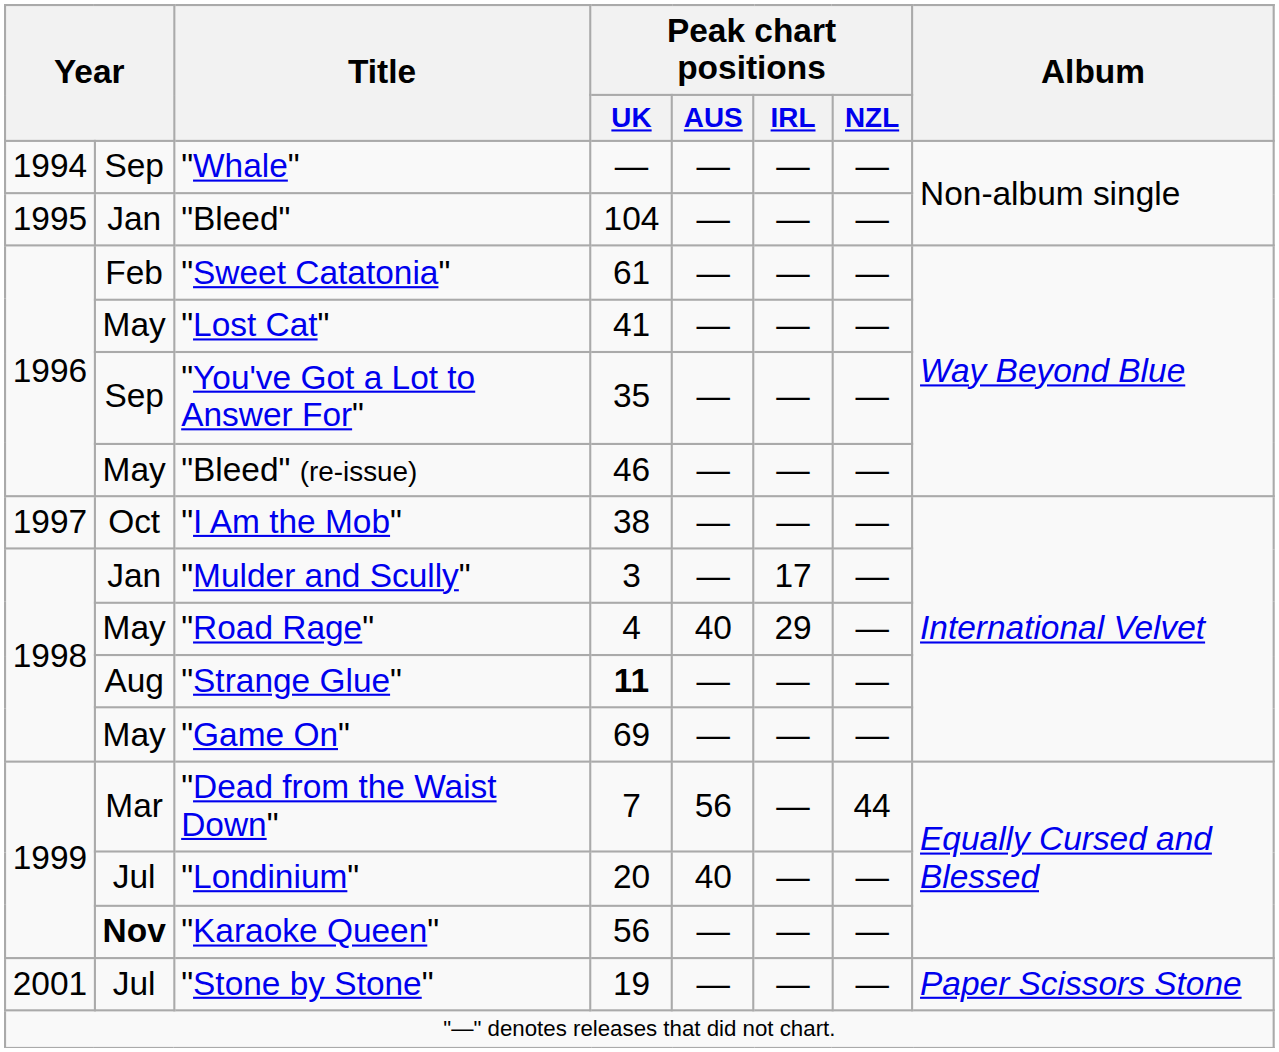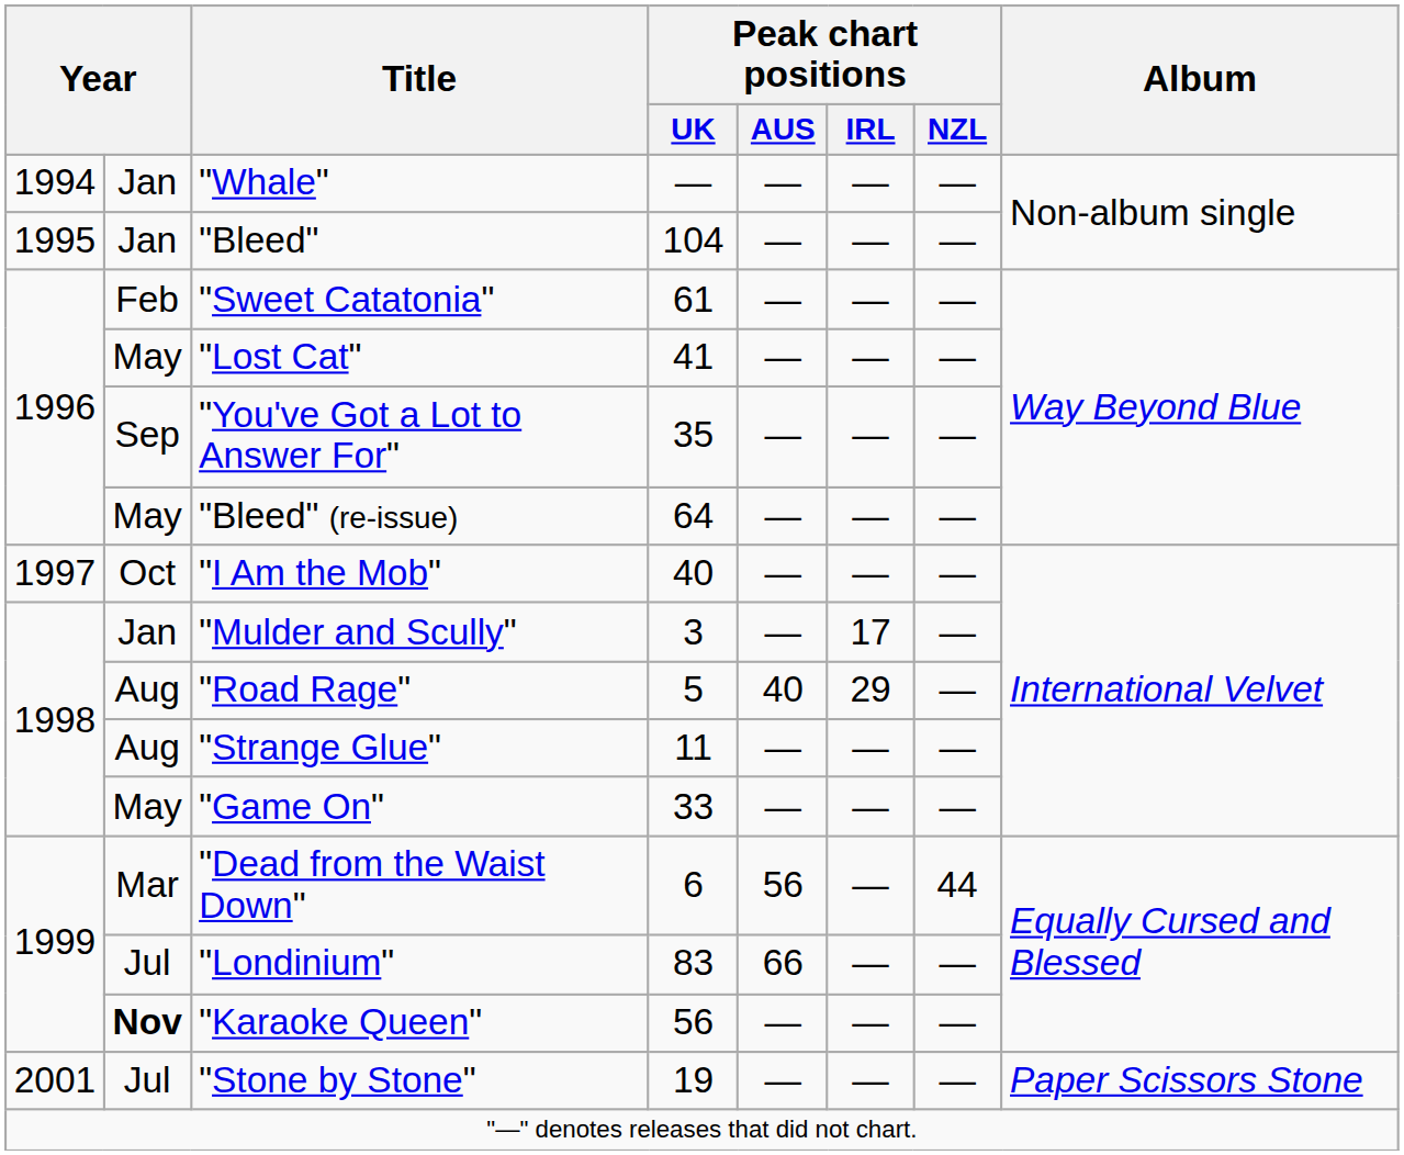 <table class="wikitable" style="text-align:center;">
 <tr>
 <th rowspan="2" colspan="2">Year</th>
 <th rowspan="2" style="width:240px;">Title</th>
 <th colspan="4">Peak chart positions</th>
 <th rowspan="2" style="width:200px;">Album</th>
 </tr>
 <tr style="font-size:smaller">
 <th width=35><a href='#'>UK</a><br></th>
 <th width=35><a href='#'>AUS</a><br></th>
 <th width=35><a href='#'>IRL</a><br></th>
 <th width=35><a href='#'>NZL</a><br></th>
 </tr>
 <tr>
 <td>1994</td>
-<td>Sep</td>
+<td>Jan</td>
 <td align="left">"<a href='#'>Whale</a>"</td>
 <td>—</td>
 <td>—</td>
 <td>—</td>
 <td>—</td>
 <td rowspan="2" style="text-align:left;">Non-album single</td>
 </tr>
 <tr>
 <td>1995</td>
 <td>Jan</td>
 <td align="left">"Bleed"</td>
 <td>104</td>
 <td>—</td>
 <td>—</td>
 <td>—</td>
 </tr>
 <tr>
 <td rowspan="4">1996</td>
 <td>Feb</td>
 <td align="left">"<a href='#'>Sweet Catatonia</a>"</td>
 <td>61</td>
 <td>—</td>
 <td>—</td>
 <td>—</td>
 <td rowspan="4" style="text-align:left;"><em><a href='#'>Way Beyond Blue</a></em></td>
 </tr>
 <tr>
 <td>May</td>
 <td align="left">"<a href='#'>Lost Cat</a>"</td>
 <td>41</td>
 <td>—</td>
 <td>—</td>
 <td>—</td>
 </tr>
 <tr>
 <td>Sep</td>
 <td align="left">"<a href='#'>You've Got a Lot to Answer For</a>"</td>
 <td>35</td>
 <td>—</td>
 <td>—</td>
 <td>—</td>
 </tr>
 <tr>
 <td>May</td>
 <td align="left">"Bleed" <small>(re-issue)</small></td>
-<td>46</td>
+<td>64</td>
 <td>—</td>
 <td>—</td>
 <td>—</td>
 </tr>
 <tr>
 <td>1997</td>
 <td>Oct</td>
 <td align="left">"<a href='#'>I Am the Mob</a>"</td>
-<td>38</td>
+<td>40</td>
 <td>—</td>
 <td>—</td>
 <td>—</td>
 <td rowspan="5" style="text-align:left;"><em><a href='#'>International Velvet</a></em></td>
 </tr>
 <tr>
 <td rowspan="4">1998</td>
 <td>Jan</td>
 <td align="left">"<a href='#'>Mulder and Scully</a>"</td>
 <td>3</td>
 <td>—</td>
 <td>17</td>
 <td>—</td>
 </tr>
 <tr>
-<td>May</td>
+<td>Aug</td>
 <td align="left">"<a href='#'>Road Rage</a>"</td>
-<td>4</td>
+<td>5</td>
 <td>40</td>
 <td>29</td>
 <td>—</td>
 </tr>
 <tr>
 <td>Aug</td>
 <td align="left">"<a href='#'>Strange Glue</a>"</td>
-<td><strong>11</strong></td>
+<td>11</td>
 <td>—</td>
 <td>—</td>
 <td>—</td>
 </tr>
 <tr>
 <td>May</td>
 <td align="left">"<a href='#'>Game On</a>"</td>
-<td>69</td>
+<td>33</td>
 <td>—</td>
 <td>—</td>
 <td>—</td>
 </tr>
 <tr>
 <td rowspan="3">1999</td>
 <td>Mar</td>
 <td align="left">"<a href='#'>Dead from the Waist Down</a>"</td>
-<td>7</td>
+<td>6</td>
 <td>56</td>
 <td>—</td>
 <td>44</td>
 <td rowspan="3" style="text-align:left;"><em><a href='#'>Equally Cursed and Blessed</a></em></td>
 </tr>
 <tr>
 <td>Jul</td>
 <td align="left">"<a href='#'>Londinium</a>"</td>
-<td>20</td>
-<td>40</td>
+<td>83</td>
+<td>66</td>
 <td>—</td>
 <td>—</td>
 </tr>
 <tr>
 <td><strong>Nov</strong></td>
 <td align="left">"<a href='#'>Karaoke Queen</a>"</td>
 <td>56</td>
 <td>—</td>
 <td>—</td>
 <td>—</td>
 </tr>
 <tr>
 <td>2001</td>
 <td>Jul</td>
 <td align="left">"<a href='#'>Stone by Stone</a>"</td>
 <td>19</td>
 <td>—</td>
 <td>—</td>
 <td>—</td>
 <td align="left"><em><a href='#'>Paper Scissors Stone</a></em></td>
 </tr>
 <tr>
 <td colspan="8" style="text-align:center; font-size:8pt;">"—" denotes releases that did not chart.</td>
 </tr>
 </table>
